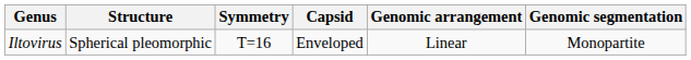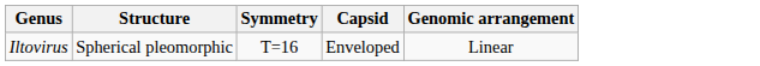 <table class="wikitable sortable" style="text-align:center">
 <tr>
 <th>Genus</th>
 <th>Structure</th>
 <th>Symmetry</th>
 <th>Capsid</th>
 <th>Genomic arrangement</th>
-<th>Genomic segmentation</th>
 </tr>
 <tr>
 <td><em>Iltovirus</em></td>
 <td>Spherical pleomorphic</td>
 <td>T=16</td>
 <td>Enveloped</td>
 <td>Linear</td>
-<td>Monopartite</td>
 </tr>
 </table>
